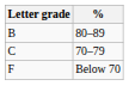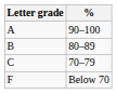 <table class="wikitable">
 <tr>
 <th>Letter grade</th>
 <th>%</th>
+</tr>
+<tr>
+<td>A</td>
+<td>90–100</td>
 </tr>
 <tr>
 <td>B</td>
 <td>80–89</td>
 </tr>
 <tr>
 <td>C</td>
 <td>70–79</td>
 </tr>
 <tr>
 <td>F</td>
 <td>Below 70</td>
 </tr>
 </table>
